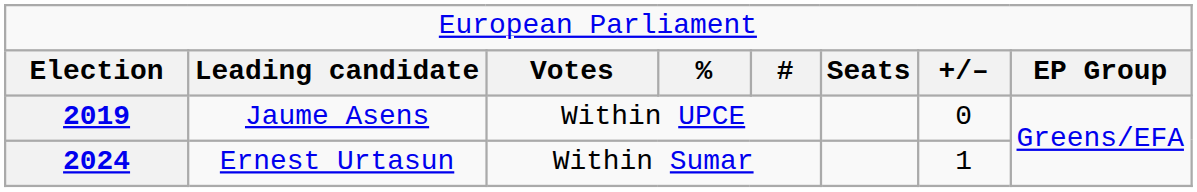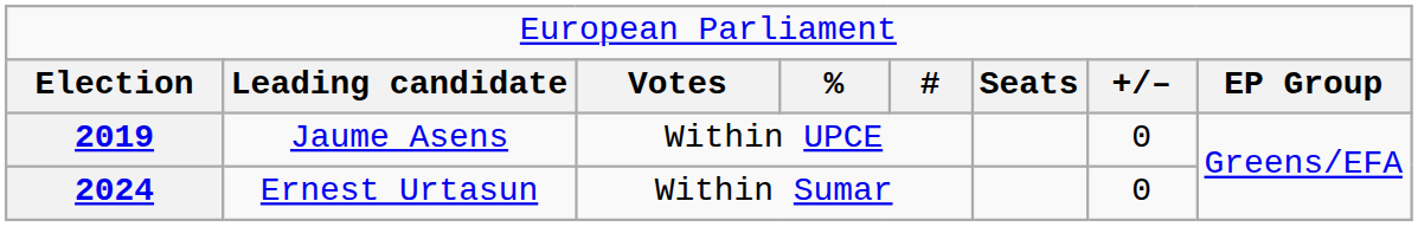 <table class="wikitable" style="font-size:95%; text-align:center;">
 <tr>
 <td colspan="8" align="center"><a href='#'>European Parliament</a></td>
 </tr>
 <tr>
 <th width="75">Election</th>
 <th>Leading candidate</th>
 <th width="70">Votes</th>
 <th width="35">%</th>
 <th width="25">#</th>
 <th>Seats</th>
 <th width="35">+/–</th>
 <th>EP Group</th>
 </tr>
 <tr>
 <th><a href='#'>2019</a></th>
 <td><a href='#'>Jaume Asens</a></td>
 <td colspan="3">Within <a href='#'>UPCE</a></td>
 <td></td>
 <td>0</td>
 <td rowspan=2><a href='#'>Greens/EFA</a></td>
 </tr>
 <tr>
 <th><a href='#'>2024</a></th>
 <td><a href='#'>Ernest Urtasun</a></td>
 <td colspan="3">Within <a href='#'>Sumar</a></td>
 <td></td>
-<td>1</td>
+<td>0</td>
 </tr>
 </table>
